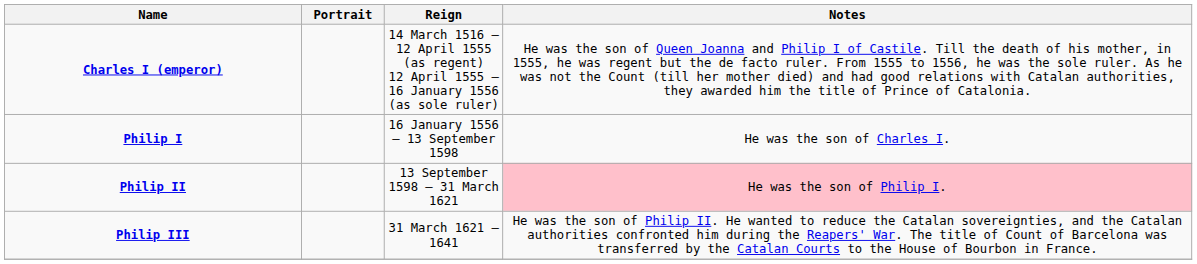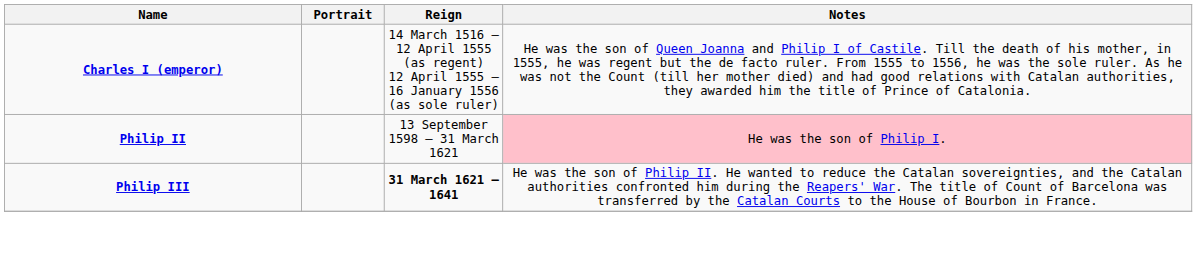 <table style="text-align:center; width:100%" class="wikitable">
 <tr>
 <th width=25%>Name</th>
 <th width=105px>Portrait</th>
 <th width=10%>Reign</th>
 <th width=58%>Notes</th>
 </tr>
 <tr>
 <td><strong><a href='#'>Charles I (emperor)</a></strong></td>
 <td></td>
 <td>14 March 1516 – 12 April 1555 (as regent)<br>12 April 1555 – 16 January 1556 (as sole ruler)</td>
 <td>He was the son of <a href='#'>Queen Joanna</a> and <a href='#'>Philip I of Castile</a>. Till the death of his mother, in 1555, he was regent but the de facto ruler. From 1555 to 1556, he was the sole ruler. As he was not the Count (till her mother died) and had good relations with Catalan authorities, they awarded him the title of Prince of Catalonia.</td>
 </tr>
 <tr>
-<td><strong><a href='#'>Philip I</a></strong></td>
-<td></td>
-<td>16 January 1556 – 13 September 1598</td>
-<td>He was the son of <a href='#'>Charles I</a>.</td>
-</tr>
-<tr>
 <td><strong><a href='#'>Philip II</a></strong></td>
 <td></td>
 <td>13 September 1598 – 31 March 1621</td>
 <td style="background: pink;">He was the son of <a href='#'>Philip I</a>.</td>
 </tr>
 <tr>
 <td><strong><a href='#'>Philip III</a></strong></td>
 <td></td>
-<td>31 March 1621 – 1641</td>
+<td><strong>31 March 1621 – 1641</strong></td>
 <td>He was the son of <a href='#'>Philip II</a>. He wanted to reduce the Catalan sovereignties, and the Catalan authorities confronted him during the <a href='#'>Reapers' War</a>. The title of Count of Barcelona was transferred by the <a href='#'>Catalan Courts</a> to the House of Bourbon in France.</td>
 </tr>
 <tr>
 </tr>
 </table>
